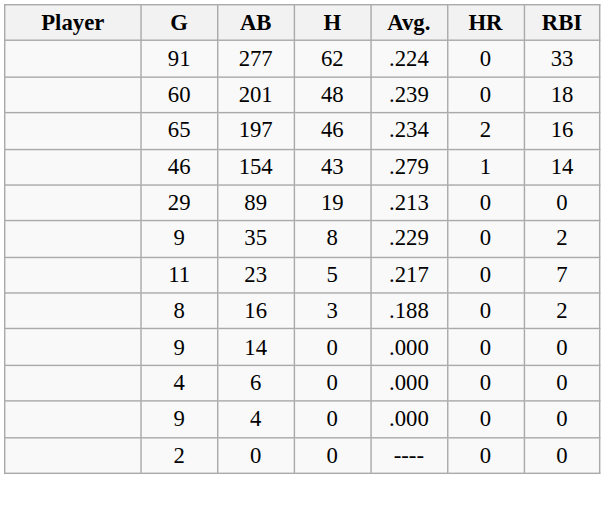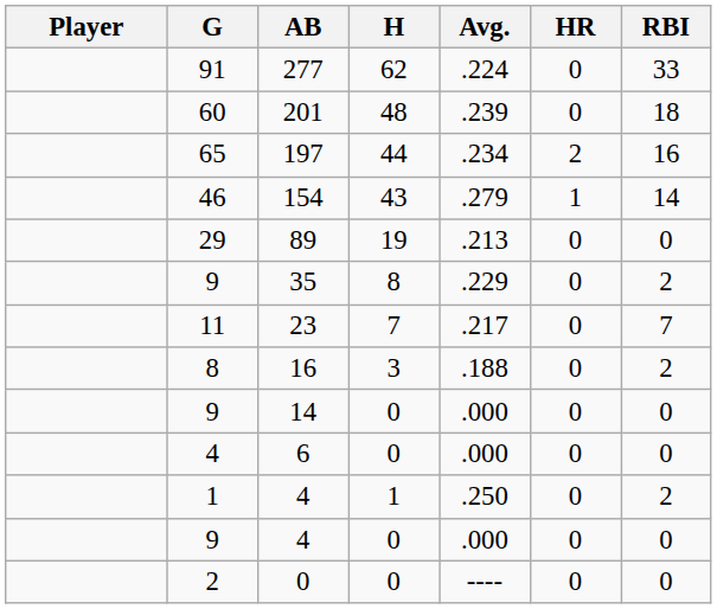 <table class="wikitable sortable">
 <tr>
 <th bgcolor="#DDDDFF" width="16%">Player</th>
 <th bgcolor="#DDDDFF" width="9%">G</th>
 <th bgcolor="#DDDDFF" width="9%">AB</th>
 <th bgcolor="#DDDDFF" width="9%">H</th>
 <th bgcolor="#DDDDFF" width="9%">Avg.</th>
 <th bgcolor="#DDDDFF" width="9%">HR</th>
 <th bgcolor="#DDDDFF" width="9%">RBI</th>
 </tr>
 <tr align="center">
 <td></td>
 <td>91</td>
 <td>277</td>
 <td>62</td>
 <td>.224</td>
 <td>0</td>
 <td>33</td>
 </tr>
 <tr align="center">
 <td></td>
 <td>60</td>
 <td>201</td>
 <td>48</td>
 <td>.239</td>
 <td>0</td>
 <td>18</td>
 </tr>
 <tr align="center">
 <td></td>
 <td>65</td>
 <td>197</td>
-<td>46</td>
+<td>44</td>
 <td>.234</td>
 <td>2</td>
 <td>16</td>
 </tr>
 <tr align="center">
 <td></td>
 <td>46</td>
 <td>154</td>
 <td>43</td>
 <td>.279</td>
 <td>1</td>
 <td>14</td>
 </tr>
 <tr align="center">
 <td></td>
 <td>29</td>
 <td>89</td>
 <td>19</td>
 <td>.213</td>
 <td>0</td>
 <td>0</td>
 </tr>
 <tr align="center">
 <td></td>
 <td>9</td>
 <td>35</td>
 <td>8</td>
 <td>.229</td>
 <td>0</td>
 <td>2</td>
 </tr>
 <tr align="center">
 <td></td>
 <td>11</td>
 <td>23</td>
-<td>5</td>
+<td>7</td>
 <td>.217</td>
 <td>0</td>
 <td>7</td>
 </tr>
 <tr align="center">
 <td></td>
 <td>8</td>
 <td>16</td>
 <td>3</td>
 <td>.188</td>
 <td>0</td>
 <td>2</td>
 </tr>
 <tr align="center">
 <td></td>
 <td>9</td>
 <td>14</td>
 <td>0</td>
 <td>.000</td>
 <td>0</td>
 <td>0</td>
 </tr>
 <tr align="center">
 <td></td>
 <td>4</td>
 <td>6</td>
 <td>0</td>
 <td>.000</td>
 <td>0</td>
 <td>0</td>
 </tr>
 <tr align="center">
 <td></td>
+<td>1</td>
+<td>4</td>
+<td>1</td>
+<td>.250</td>
+<td>0</td>
+<td>2</td>
+</tr>
+<tr align="center">
+<td></td>
 <td>9</td>
 <td>4</td>
 <td>0</td>
 <td>.000</td>
 <td>0</td>
 <td>0</td>
 </tr>
 <tr align="center">
 <td></td>
 <td>2</td>
 <td>0</td>
 <td>0</td>
 <td>----</td>
 <td>0</td>
 <td>0</td>
 </tr>
 </table>
